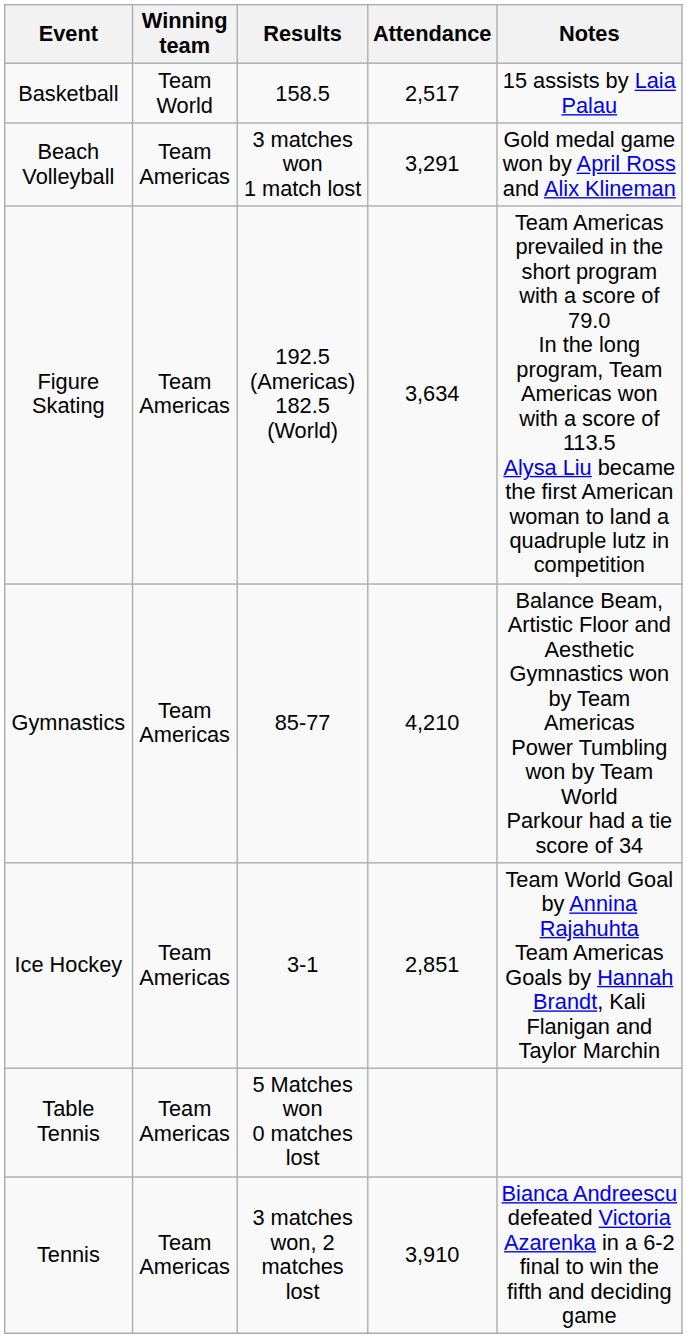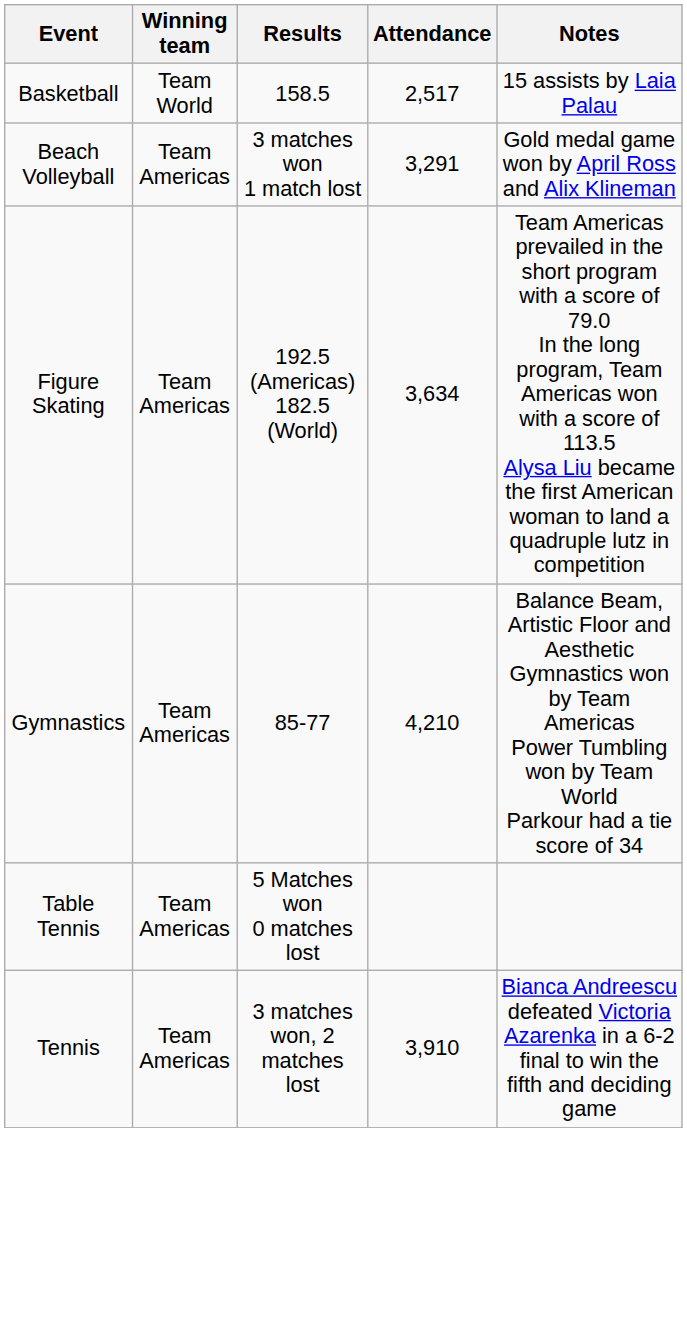 <table class="wikitable" width="80%" style="text-align:center;">
 <tr>
 <th>Event</th>
 <th>Winning team</th>
 <th>Results</th>
 <th>Attendance</th>
 <th>Notes</th>
 </tr>
 <tr>
 <td>Basketball</td>
 <td>Team World</td>
 <td>158.5</td>
 <td>2,517</td>
 <td>15 assists by <a href='#'>Laia Palau</a></td>
 </tr>
 <tr>
 <td>Beach Volleyball</td>
 <td>Team Americas</td>
 <td>3 matches won<br>1 match lost</td>
 <td>3,291</td>
 <td>Gold medal game won by <a href='#'>April Ross</a> and <a href='#'>Alix Klineman</a></td>
 </tr>
 <tr>
 <td>Figure Skating</td>
 <td>Team Americas</td>
 <td>192.5 (Americas)<br>182.5 (World)</td>
 <td>3,634</td>
 <td>Team Americas prevailed in the short program with a score of 79.0<br>In the long program, Team Americas won with a score of 113.5<br><a href='#'>Alysa Liu</a> became the first American woman to land a quadruple lutz in competition</td>
 </tr>
 <tr>
 <td>Gymnastics</td>
 <td>Team Americas</td>
 <td>85-77</td>
 <td>4,210</td>
 <td>Balance Beam, Artistic Floor and Aesthetic Gymnastics won by Team Americas<br>Power Tumbling won by Team World<br>Parkour had a tie score of 34</td>
 </tr>
 <tr>
-<td>Ice Hockey</td>
-<td>Team Americas</td>
-<td>3-1</td>
-<td>2,851</td>
-<td>Team World Goal by <a href='#'>Annina Rajahuhta</a><br>Team Americas Goals by <a href='#'>Hannah Brandt</a>, Kali Flanigan and Taylor Marchin</td>
-</tr>
-<tr>
 <td>Table Tennis</td>
 <td>Team Americas</td>
 <td>5 Matches won<br>0 matches lost</td>
 <td></td>
 <td></td>
 </tr>
 <tr>
 <td>Tennis</td>
 <td>Team Americas</td>
 <td>3 matches won, 2 matches lost</td>
 <td>3,910</td>
 <td><a href='#'>Bianca Andreescu</a>  defeated <a href='#'>Victoria Azarenka</a> in a 6-2 final to win the fifth and deciding game</td>
 </tr>
 <tr>
 </tr>
 </table>
